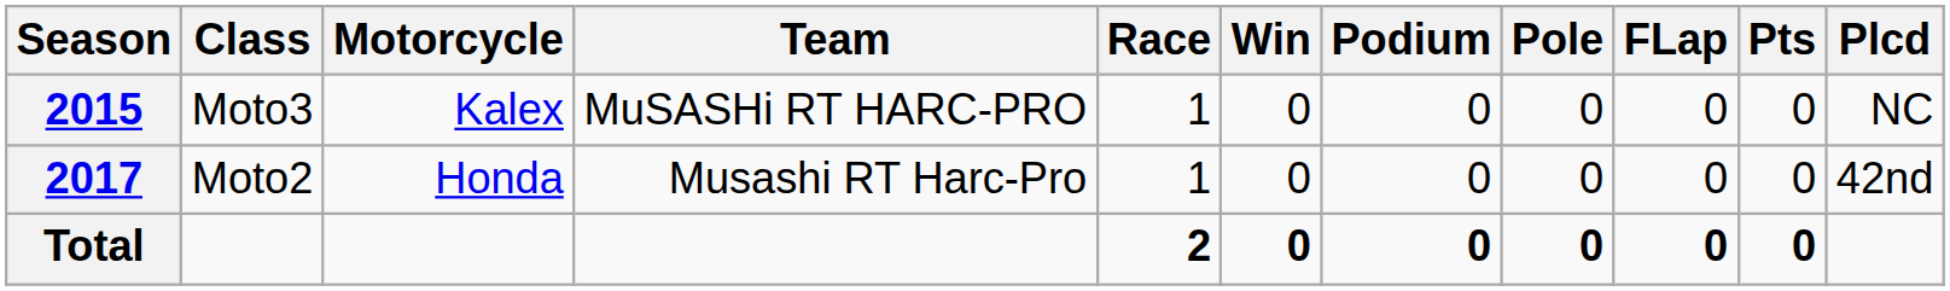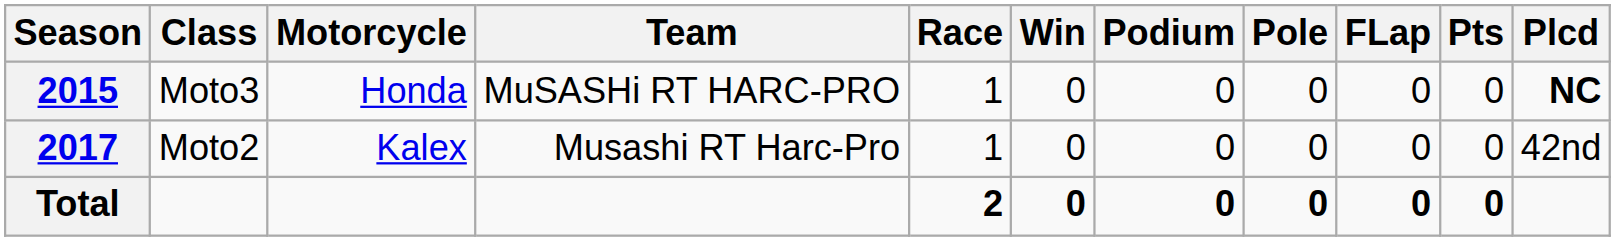 <table class="wikitable" style=text-align:right>
 <tr>
 <th>Season</th>
 <th>Class</th>
 <th>Motorcycle</th>
 <th>Team</th>
 <th>Race</th>
 <th>Win</th>
 <th>Podium</th>
 <th>Pole</th>
 <th>FLap</th>
 <th>Pts</th>
 <th>Plcd</th>
 </tr>
 <tr>
 <th><a href='#'>2015</a></th>
 <td>Moto3</td>
-<td><a href='#'>Kalex</a></td>
+<td><a href='#'>Honda</a></td>
 <td>MuSASHi RT HARC-PRO</td>
 <td>1</td>
 <td>0</td>
 <td>0</td>
 <td>0</td>
 <td>0</td>
 <td>0</td>
-<td>NC</td>
+<td><strong>NC</strong></td>
 </tr>
 <tr>
 <th><a href='#'>2017</a></th>
 <td>Moto2</td>
-<td><a href='#'>Honda</a></td>
+<td><a href='#'>Kalex</a></td>
 <td>Musashi RT Harc-Pro</td>
 <td>1</td>
 <td>0</td>
 <td>0</td>
 <td>0</td>
 <td>0</td>
 <td>0</td>
 <td>42nd</td>
 </tr>
 <tr>
 <th>Total</th>
 <td></td>
 <td></td>
 <td></td>
 <td><strong>2</strong></td>
 <td><strong>0</strong></td>
 <td><strong>0</strong></td>
 <td><strong>0</strong></td>
 <td><strong>0</strong></td>
 <td><strong>0</strong></td>
 <td></td>
 </tr>
 </table>
